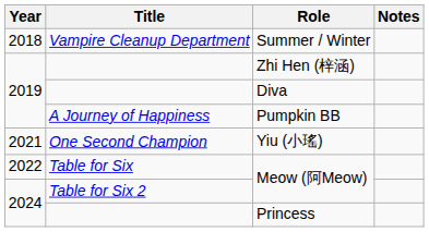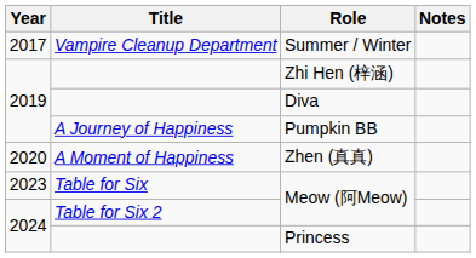 <table class="wikitable">
 <tr>
 <th>Year</th>
 <th>Title</th>
 <th>Role</th>
 <th>Notes</th>
 </tr>
 <tr>
-<td>2018</td>
+<td>2017</td>
 <td><em><a href='#'>Vampire Cleanup Department</a></em></td>
 <td>Summer / Winter</td>
 <td></td>
 </tr>
 <tr>
 <td rowspan="3">2019</td>
 <td><em></em></td>
 <td>Zhi Hen (梓涵)</td>
 <td></td>
 </tr>
 <tr>
 <td><em></em></td>
 <td>Diva</td>
 <td></td>
 </tr>
 <tr>
 <td><em><a href='#'>A Journey of Happiness</a></em></td>
 <td>Pumpkin BB</td>
 <td></td>
 </tr>
 <tr>
-<td>2021</td>
-<td><em><a href='#'>One Second Champion</a></em></td>
-<td>Yiu (小瑤)</td>
+<td>2020</td>
+<td><em><a href='#'>A Moment of Happiness</a></em></td>
+<td>Zhen (真真)</td>
 <td></td>
 </tr>
 <tr>
-<td>2022</td>
+<td>2023</td>
 <td><em><a href='#'>Table for Six</a></em></td>
 <td rowspan="2">Meow (阿Meow)</td>
 <td></td>
 </tr>
 <tr>
 <td rowspan="2">2024</td>
 <td><em><a href='#'>Table for Six 2</a></em></td>
 <td></td>
 </tr>
 <tr>
 <td><em></em></td>
 <td>Princess</td>
 <td></td>
 </tr>
 </table>
